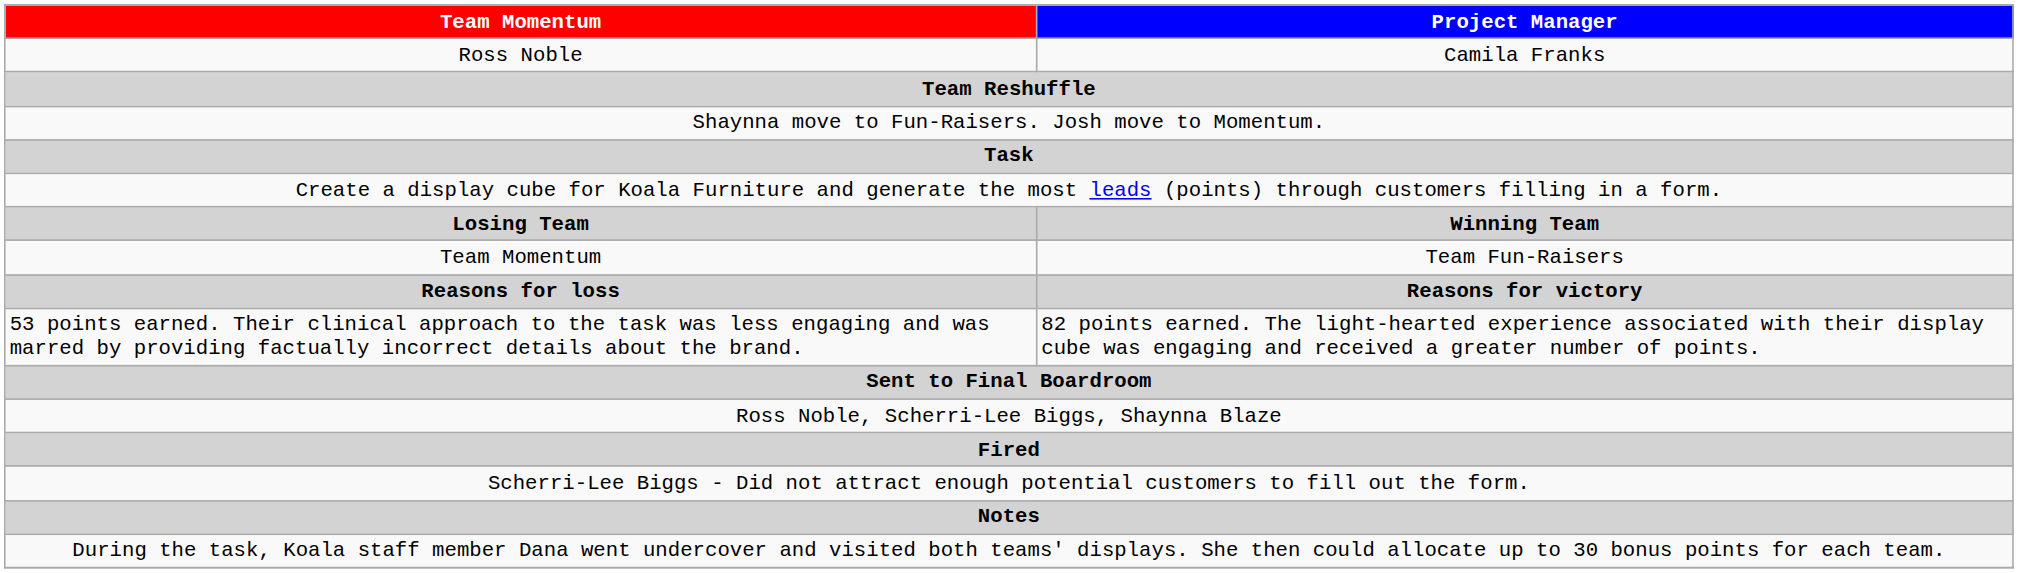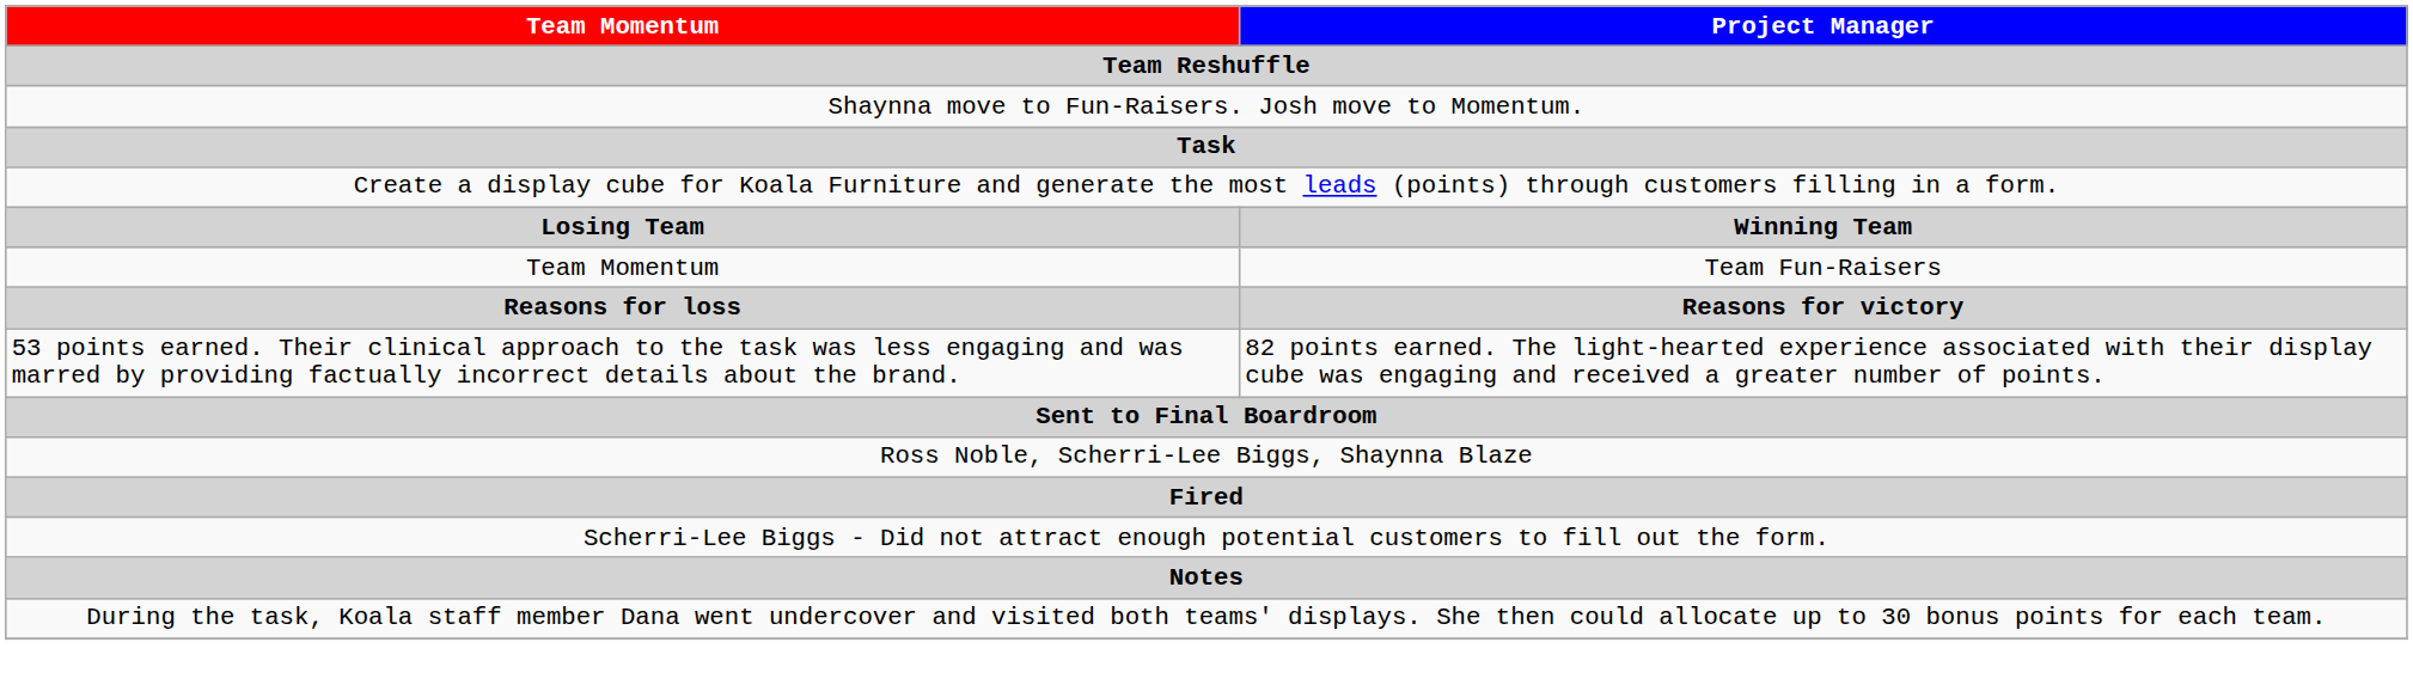 <table class="wikitable" style="text-align: center; width:100%">
 <tr>
 <th style="text-align:center; background:red;color:white">Team Momentum </th>
 <th style="text-align:center; background:blue;color:white"> Project Manager</th>
-</tr>
-<tr>
-<td>Ross Noble</td>
-<td>Camila Franks</td>
 </tr>
 <tr>
 <th colspan="2" style="text-align:center; background:lightgrey;">Team Reshuffle</th>
 </tr>
 <tr>
 <td colspan="2">Shaynna move to Fun-Raisers. Josh move to Momentum.</td>
 </tr>
 <tr>
 <th colspan="2" style="text-align:center; background:lightgrey;">Task</th>
 </tr>
 <tr>
 <td colspan="2">Create a display cube for Koala Furniture and generate the most <a href='#'>leads</a> (points) through customers filling in a form.</td>
 </tr>
 <tr>
 <th style="text-align:center; background:lightgrey;">Losing Team</th>
 <th style="text-align:center; background:lightgrey;">Winning Team</th>
 </tr>
 <tr>
 <td>Team Momentum</td>
 <td>Team Fun-Raisers</td>
 </tr>
 <tr>
 <th style="text-align:center; background:lightgrey;">Reasons for loss</th>
 <th style="text-align:center; background:lightgrey;">Reasons for victory</th>
 </tr>
 <tr style="text-align: left; ">
 <td>53 points earned. Their clinical approach to the task was less engaging and was marred by providing factually incorrect details about the brand.</td>
 <td>82 points earned. The light-hearted experience associated with their display cube was engaging and received a greater number of points.</td>
 </tr>
 <tr>
 <th colspan="2" style="text-align:center; background:lightgrey;">Sent to Final Boardroom</th>
 </tr>
 <tr>
 <td colspan="2">Ross Noble, Scherri-Lee Biggs, Shaynna Blaze</td>
 </tr>
 <tr>
 <th colspan="2" style="text-align:center; background:lightgrey;">Fired</th>
 </tr>
 <tr>
 <td colspan="2">Scherri-Lee Biggs - Did not attract enough potential customers to fill out the form.</td>
 </tr>
 <tr>
 <th colspan="2" style="text-align:center; background:lightgrey;">Notes</th>
 </tr>
 <tr>
 <td colspan="2">During the task, Koala staff member Dana went undercover and visited both teams' displays. She then could allocate up to 30 bonus points for each team.</td>
 </tr>
 <tr>
 </tr>
 </table>
